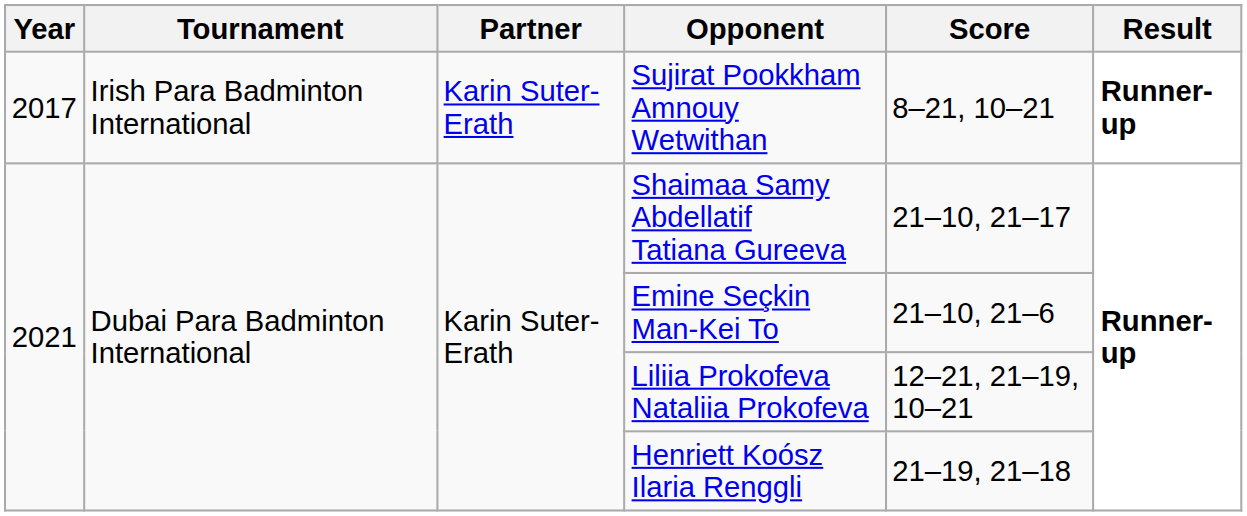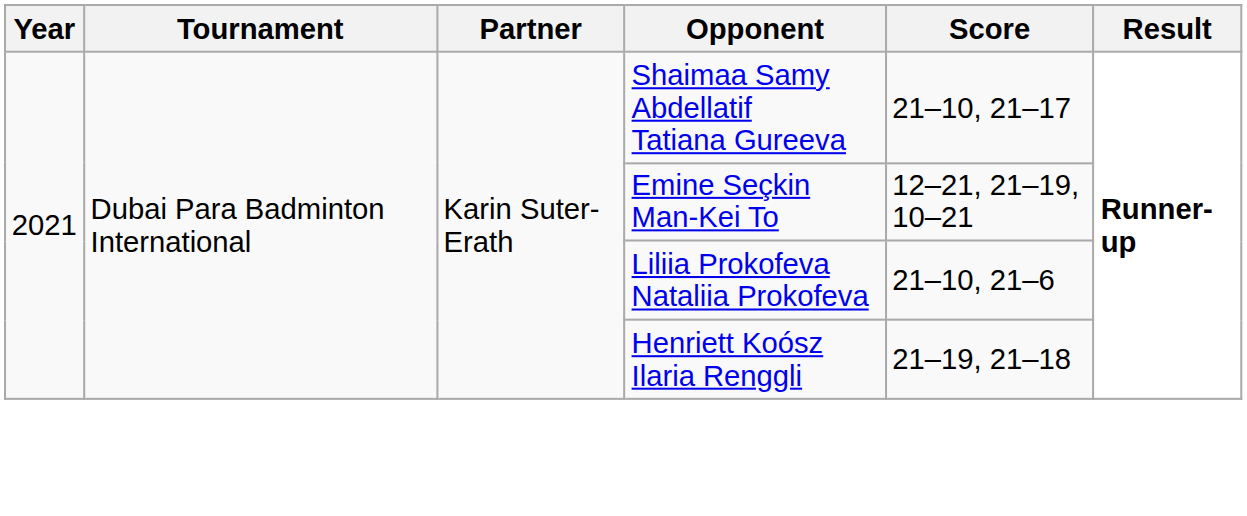 <table class="sortable wikitable" style="font-size: 90%;">
 <tr>
 <th>Year</th>
 <th>Tournament</th>
 <th>Partner</th>
 <th>Opponent</th>
 <th>Score</th>
 <th>Result</th>
-</tr>
-<tr>
-<td align="center">2017</td>
-<td align="left">Irish Para Badminton International</td>
-<td> <a href='#'>Karin Suter-Erath</a></td>
-<td align="left"> <a href='#'>Sujirat Pookkham</a><br> <a href='#'>Amnouy Wetwithan</a></td>
-<td align="left">8–21, 10–21</td>
-<td style="text-align:left; background:white"> <strong>Runner-up</strong></td>
 </tr>
 <tr>
 <td rowspan="4" align="center">2021</td>
 <td rowspan="4" align="left">Dubai Para Badminton International</td>
 <td rowspan="4"> Karin Suter-Erath</td>
 <td align="left"> <a href='#'>Shaimaa Samy Abdellatif</a><br> <a href='#'>Tatiana Gureeva</a></td>
 <td align="left">21–10, 21–17</td>
 <td rowspan="4" style="text-align:left; background:white"> <strong>Runner-up</strong></td>
 </tr>
 <tr>
 <td align="left"> <a href='#'>Emine Seçkin</a><br> <a href='#'>Man-Kei To</a></td>
-<td align="left">21–10, 21–6</td>
+<td align="left">12–21, 21–19, 10–21</td>
 </tr>
 <tr>
 <td align="left"> <a href='#'>Liliia Prokofeva</a><br> <a href='#'>Nataliia Prokofeva</a></td>
-<td align="left">12–21, 21–19, 10–21</td>
+<td align="left">21–10, 21–6</td>
 </tr>
 <tr>
 <td align="left"> <a href='#'>Henriett Koósz</a><br> <a href='#'>Ilaria Renggli</a></td>
 <td align="left">21–19, 21–18</td>
 </tr>
 </table>
